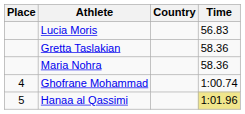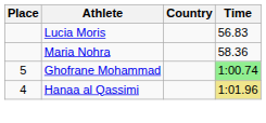 <table class="wikitable mw-datatable sortable">
 <tr>
 <th>Place</th>
 <th>Athlete</th>
 <th>Country</th>
 <th>Time</th>
 </tr>
 <tr>
 <td align=center></td>
 <td><a href='#'>Lucia Moris</a></td>
 <td></td>
 <td>56.83</td>
 </tr>
 <tr>
 <td align=center></td>
-<td><a href='#'>Gretta Taslakian</a></td>
-<td></td>
-<td>58.36</td>
-</tr>
-<tr>
-<td align=center></td>
 <td><a href='#'>Maria Nohra</a></td>
 <td></td>
 <td>58.36</td>
 </tr>
 <tr>
-<td align=center>4</td>
+<td align=center>5</td>
 <td><a href='#'>Ghofrane Mohammad</a></td>
 <td></td>
-<td>1:00.74</td>
+<td style="background: lightgreen;">1:00.74</td>
 </tr>
 <tr>
-<td align=center>5</td>
+<td align=center>4</td>
 <td><a href='#'>Hanaa al Qassimi</a></td>
 <td></td>
 <td style="background: khaki;">1:01.96</td>
 </tr>
 </table>
